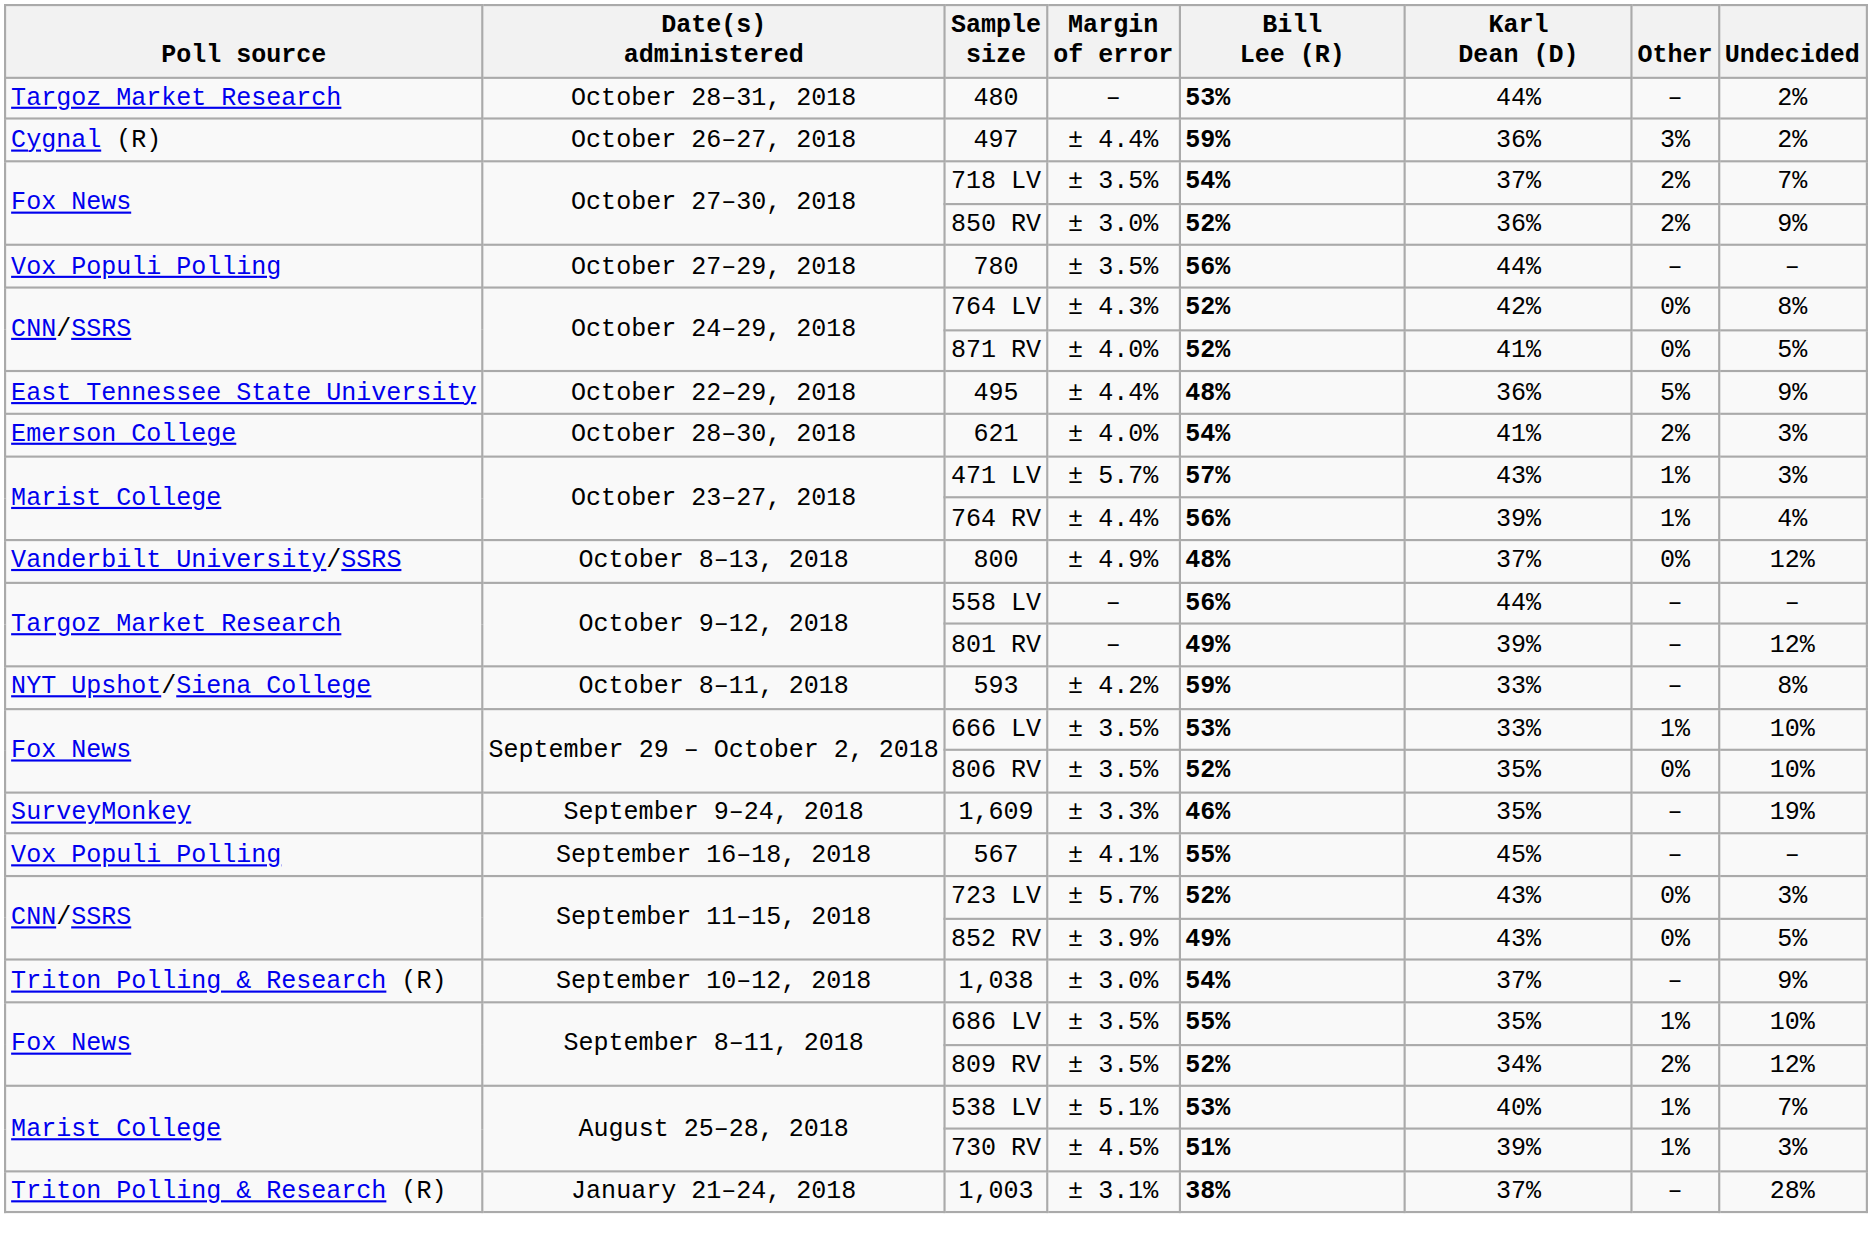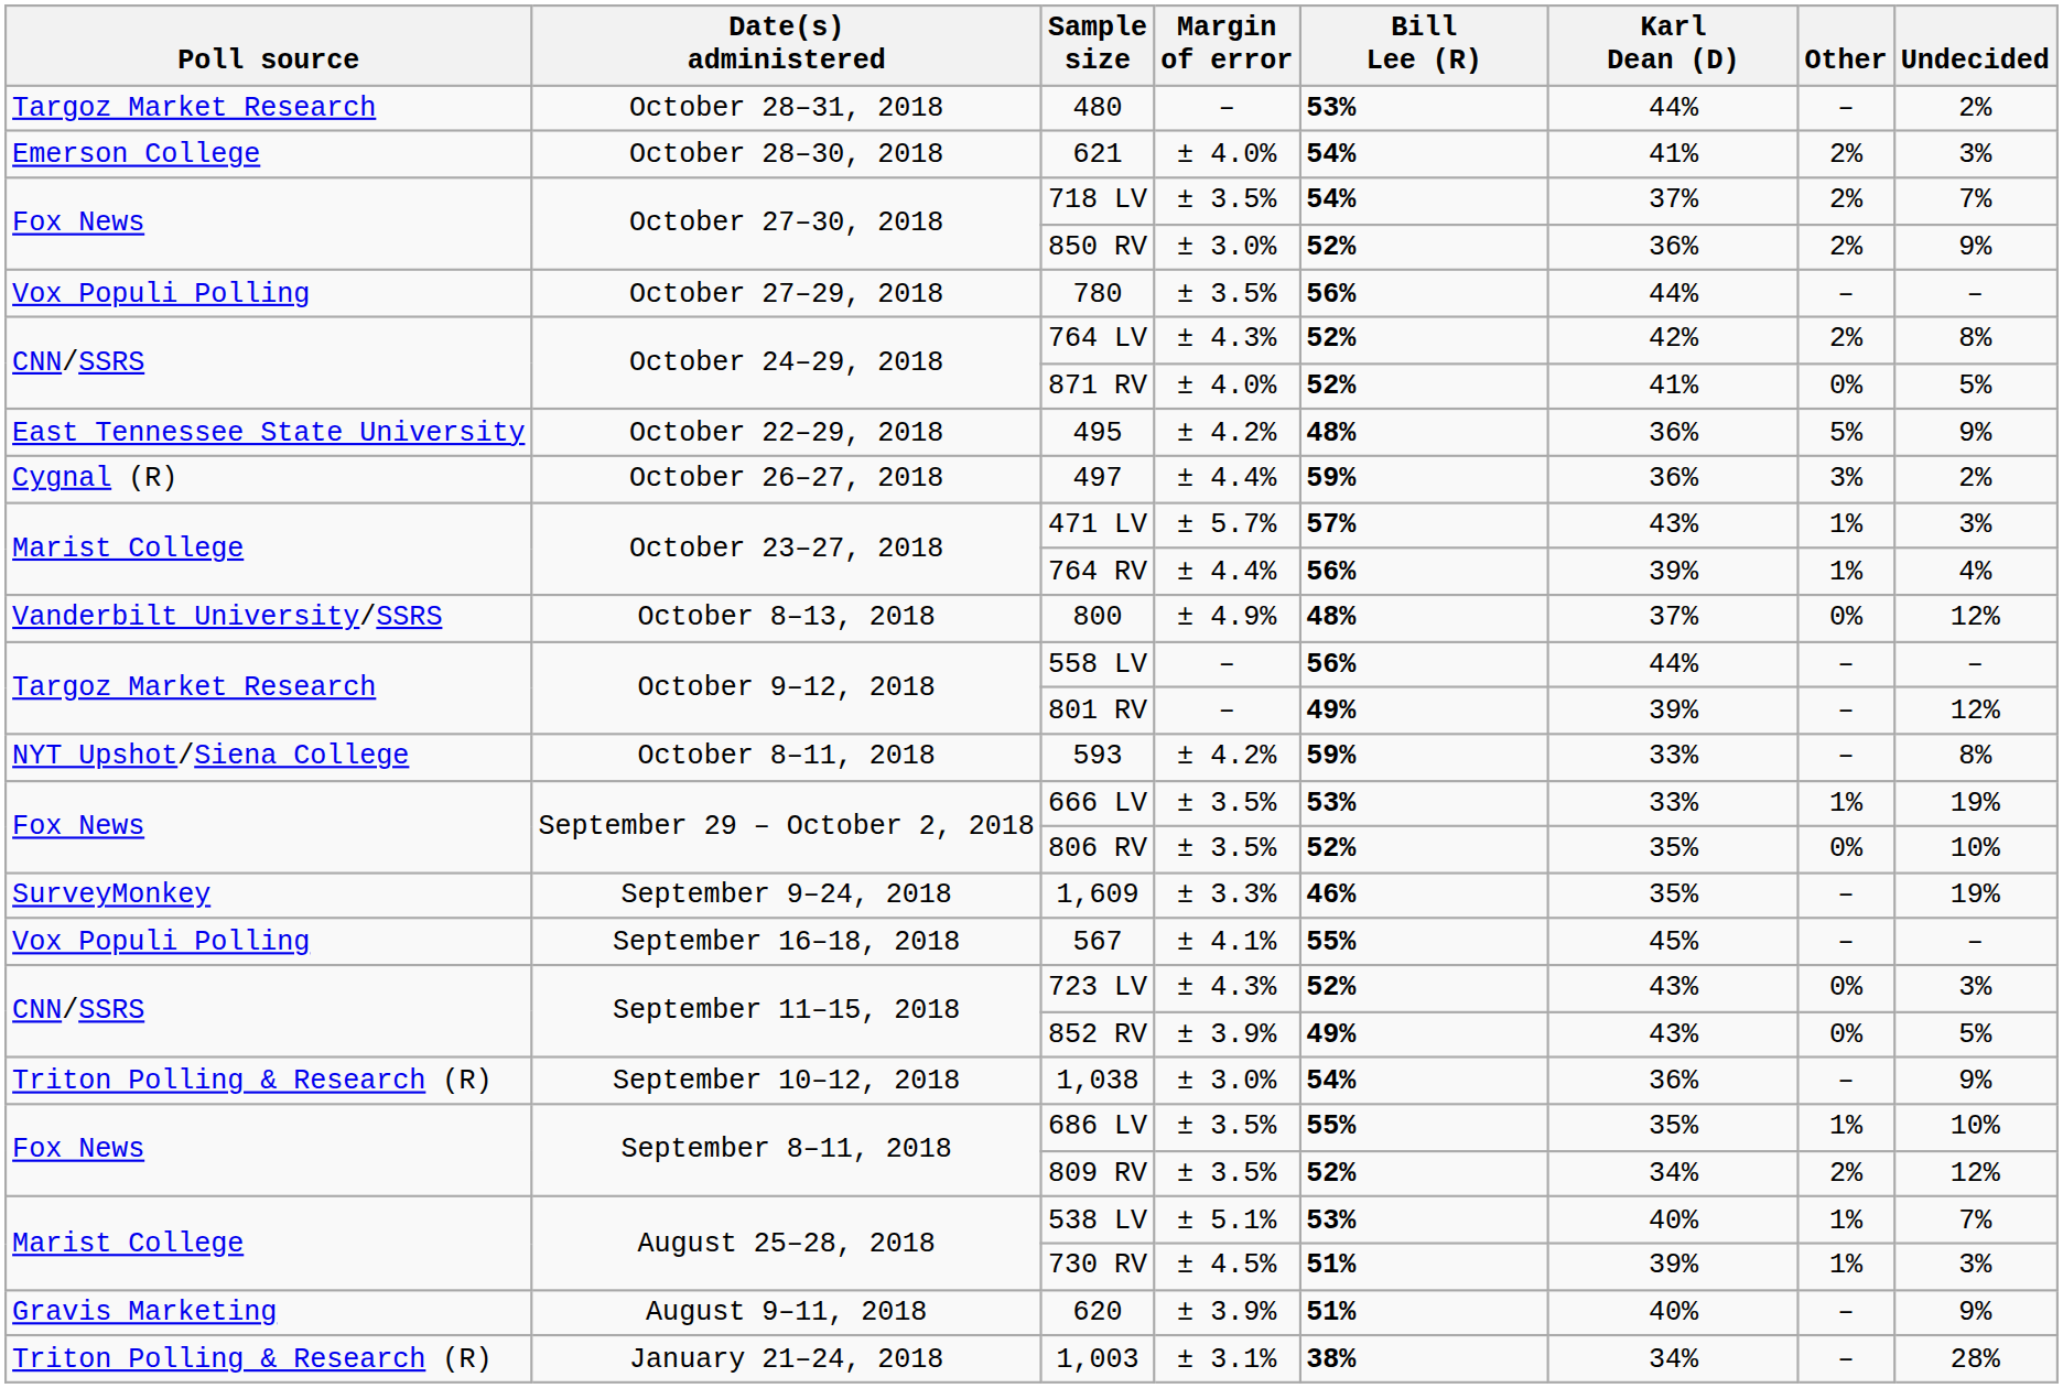 <table class="wikitable" style="font-size:90%;">
 <tr valign=bottom>
 <th>Poll source</th>
 <th>Date(s)<br>administered</th>
 <th>Sample<br>size</th>
 <th>Margin<br>of error</th>
 <th style="width:100px;">Bill<br>Lee (R)</th>
 <th style="width:100px;">Karl<br>Dean (D)</th>
 <th>Other</th>
 <th>Undecided</th>
 </tr>
 <tr>
 <td><a href='#'>Targoz Market Research</a></td>
 <td align=center>October 28–31, 2018</td>
 <td align=center>480</td>
 <td align=center>–</td>
 <td><strong>53%</strong></td>
 <td align=center>44%</td>
 <td align=center>–</td>
 <td align=center>2%</td>
 </tr>
 <tr>
-<td><a href='#'>Cygnal</a> (R)</td>
-<td align=center>October 26–27, 2018</td>
-<td align=center>497</td>
-<td align=center>± 4.4%</td>
-<td><strong>59%</strong></td>
-<td align=center>36%</td>
+<td><a href='#'>Emerson College</a></td>
+<td align=center>October 28–30, 2018</td>
+<td align=center>621</td>
+<td align=center>± 4.0%</td>
+<td><strong>54%</strong></td>
+<td align=center>41%</td>
+<td align=center>2%</td>
 <td align=center>3%</td>
-<td align=center>2%</td>
 </tr>
 <tr>
 <td rowspan=2><a href='#'>Fox News</a></td>
 <td rowspan=2 align=center>October 27–30, 2018</td>
 <td align=center>718 LV</td>
 <td align=center>± 3.5%</td>
 <td><strong>54%</strong></td>
 <td align=center>37%</td>
 <td align=center>2%</td>
 <td align=center>7%</td>
 </tr>
 <tr>
 <td align=center>850 RV</td>
 <td align=center>± 3.0%</td>
 <td><strong>52%</strong></td>
 <td align=center>36%</td>
 <td align=center>2%</td>
 <td align=center>9%</td>
 </tr>
 <tr>
 <td><a href='#'>Vox Populi Polling</a></td>
 <td align=center>October 27–29, 2018</td>
 <td align=center>780</td>
 <td align=center>± 3.5%</td>
 <td><strong>56%</strong></td>
 <td align=center>44%</td>
 <td align=center>–</td>
 <td align=center>–</td>
 </tr>
 <tr>
 <td rowspan=2><a href='#'>CNN</a>/<a href='#'>SSRS</a></td>
 <td rowspan=2 align=center>October 24–29, 2018</td>
 <td align=center>764 LV</td>
 <td align=center>± 4.3%</td>
 <td><strong>52%</strong></td>
 <td align=center>42%</td>
-<td align=center>0%</td>
+<td align=center>2%</td>
 <td align=center>8%</td>
 </tr>
 <tr>
 <td align=center>871 RV</td>
 <td align=center>± 4.0%</td>
 <td><strong>52%</strong></td>
 <td align=center>41%</td>
 <td align=center>0%</td>
 <td align=center>5%</td>
 </tr>
 <tr>
 <td><a href='#'>East Tennessee State University</a></td>
 <td align=center>October 22–29, 2018</td>
 <td align=center>495</td>
-<td align=center>± 4.4%</td>
+<td align=center>± 4.2%</td>
 <td><strong>48%</strong></td>
 <td align=center>36%</td>
 <td align=center>5%</td>
 <td align=center>9%</td>
 </tr>
 <tr>
-<td><a href='#'>Emerson College</a></td>
-<td align=center>October 28–30, 2018</td>
-<td align=center>621</td>
-<td align=center>± 4.0%</td>
-<td><strong>54%</strong></td>
-<td align=center>41%</td>
+<td><a href='#'>Cygnal</a> (R)</td>
+<td align=center>October 26–27, 2018</td>
+<td align=center>497</td>
+<td align=center>± 4.4%</td>
+<td><strong>59%</strong></td>
+<td align=center>36%</td>
+<td align=center>3%</td>
 <td align=center>2%</td>
-<td align=center>3%</td>
 </tr>
 <tr>
 <td rowspan=2><a href='#'>Marist College</a></td>
 <td rowspan=2 align=center>October 23–27, 2018</td>
 <td align=center>471 LV</td>
 <td align=center>± 5.7%</td>
 <td><strong>57%</strong></td>
 <td align=center>43%</td>
 <td align=center>1%</td>
 <td align=center>3%</td>
 </tr>
 <tr>
 <td align=center>764 RV</td>
 <td align=center>± 4.4%</td>
 <td><strong>56%</strong></td>
 <td align=center>39%</td>
 <td align=center>1%</td>
 <td align=center>4%</td>
 </tr>
 <tr>
 <td><a href='#'>Vanderbilt University</a>/<a href='#'>SSRS</a></td>
 <td align=center>October 8–13, 2018</td>
 <td align=center>800</td>
 <td align=center>± 4.9%</td>
 <td><strong>48%</strong></td>
 <td align=center>37%</td>
 <td align=center>0%</td>
 <td align=center>12%</td>
 </tr>
 <tr>
 <td rowspan=2><a href='#'>Targoz Market Research</a></td>
 <td rowspan=2 align=center>October 9–12, 2018</td>
 <td align=center>558 LV</td>
 <td align=center>–</td>
 <td><strong>56%</strong></td>
 <td align=center>44%</td>
 <td align=center>–</td>
 <td align=center>–</td>
 </tr>
 <tr>
 <td align=center>801 RV</td>
 <td align=center>–</td>
 <td><strong>49%</strong></td>
 <td align=center>39%</td>
 <td align=center>–</td>
 <td align=center>12%</td>
 </tr>
 <tr>
 <td><a href='#'>NYT Upshot</a>/<a href='#'>Siena College</a></td>
 <td align=center>October 8–11, 2018</td>
 <td align=center>593</td>
 <td align=center>± 4.2%</td>
 <td><strong>59%</strong></td>
 <td align=center>33%</td>
 <td align=center>–</td>
 <td align=center>8%</td>
 </tr>
 <tr>
 <td rowspan=2><a href='#'>Fox News</a></td>
 <td rowspan=2 align=center>September 29 – October 2, 2018</td>
 <td align=center>666 LV</td>
 <td align=center>± 3.5%</td>
 <td><strong>53%</strong></td>
 <td align=center>33%</td>
 <td align=center>1%</td>
-<td align=center>10%</td>
+<td align=center>19%</td>
 </tr>
 <tr>
 <td align=center>806 RV</td>
 <td align=center>± 3.5%</td>
 <td><strong>52%</strong></td>
 <td align=center>35%</td>
 <td align=center>0%</td>
 <td align=center>10%</td>
 </tr>
 <tr>
 <td><a href='#'>SurveyMonkey</a></td>
 <td align=center>September 9–24, 2018</td>
 <td align=center>1,609</td>
 <td align=center>± 3.3%</td>
 <td><strong>46%</strong></td>
 <td align=center>35%</td>
 <td align=center>–</td>
 <td align=center>19%</td>
 </tr>
 <tr>
 <td><a href='#'>Vox Populi Polling</a></td>
 <td align=center>September 16–18, 2018</td>
 <td align=center>567</td>
 <td align=center>± 4.1%</td>
 <td><strong>55%</strong></td>
 <td align=center>45%</td>
 <td align=center>–</td>
 <td align=center>–</td>
 </tr>
 <tr>
 <td rowspan=2><a href='#'>CNN</a>/<a href='#'>SSRS</a></td>
 <td rowspan=2 align=center>September 11–15, 2018</td>
 <td align=center>723 LV</td>
-<td align=center>± 5.7%</td>
+<td align=center>± 4.3%</td>
 <td><strong>52%</strong></td>
 <td align=center>43%</td>
 <td align=center>0%</td>
 <td align=center>3%</td>
 </tr>
 <tr>
 <td align=center>852 RV</td>
 <td align=center>± 3.9%</td>
 <td><strong>49%</strong></td>
 <td align=center>43%</td>
 <td align=center>0%</td>
 <td align=center>5%</td>
 </tr>
 <tr>
 <td><a href='#'>Triton Polling & Research</a> (R)</td>
 <td align=center>September 10–12, 2018</td>
 <td align=center>1,038</td>
 <td align=center>± 3.0%</td>
 <td><strong>54%</strong></td>
-<td align=center>37%</td>
+<td align=center>36%</td>
 <td align=center>–</td>
 <td align=center>9%</td>
 </tr>
 <tr>
 <td rowspan=2><a href='#'>Fox News</a></td>
 <td rowspan=2 align=center>September 8–11, 2018</td>
 <td align=center>686 LV</td>
 <td align=center>± 3.5%</td>
 <td><strong>55%</strong></td>
 <td align=center>35%</td>
 <td align=center>1%</td>
 <td align=center>10%</td>
 </tr>
 <tr>
 <td align=center>809 RV</td>
 <td align=center>± 3.5%</td>
 <td><strong>52%</strong></td>
 <td align=center>34%</td>
 <td align=center>2%</td>
 <td align=center>12%</td>
 </tr>
 <tr>
 <td rowspan=2><a href='#'>Marist College</a></td>
 <td rowspan=2 align=center>August 25–28, 2018</td>
 <td align=center>538 LV</td>
 <td align=center>± 5.1%</td>
 <td><strong>53%</strong></td>
 <td align=center>40%</td>
 <td align=center>1%</td>
 <td align=center>7%</td>
 </tr>
 <tr>
 <td align=center>730 RV</td>
 <td align=center>± 4.5%</td>
 <td><strong>51%</strong></td>
 <td align=center>39%</td>
 <td align=center>1%</td>
 <td align=center>3%</td>
 </tr>
 <tr>
+<td><a href='#'>Gravis Marketing</a></td>
+<td align=center>August 9–11, 2018</td>
+<td align=center>620</td>
+<td align=center>± 3.9%</td>
+<td><strong>51%</strong></td>
+<td align=center>40%</td>
+<td align=center>–</td>
+<td align=center>9%</td>
+</tr>
+<tr>
 <td><a href='#'>Triton Polling & Research</a> (R)</td>
 <td align=center>January 21–24, 2018</td>
 <td align=center>1,003</td>
 <td align=center>± 3.1%</td>
 <td><strong>38%</strong></td>
-<td align=center>37%</td>
+<td align=center>34%</td>
 <td align=center>–</td>
 <td align=center>28%</td>
 </tr>
 </table>
